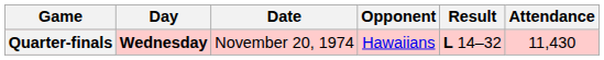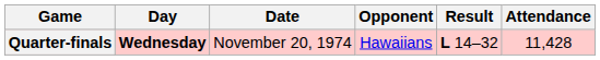 <table class="wikitable">
 <tr>
 <th>Game</th>
 <th>Day</th>
 <th>Date</th>
 <th>Opponent</th>
 <th>Result</th>
 <th>Attendance</th>
 </tr>
 <tr align="center" bgcolor="#FFCCCC">
 <th>Quarter-finals</th>
 <td><strong>Wednesday</strong></td>
 <td>November 20, 1974</td>
 <td><a href='#'>Hawaiians</a></td>
 <td><strong>L</strong> 14–32</td>
-<td>11,430</td>
+<td>11,428</td>
 </tr>
 </table>
